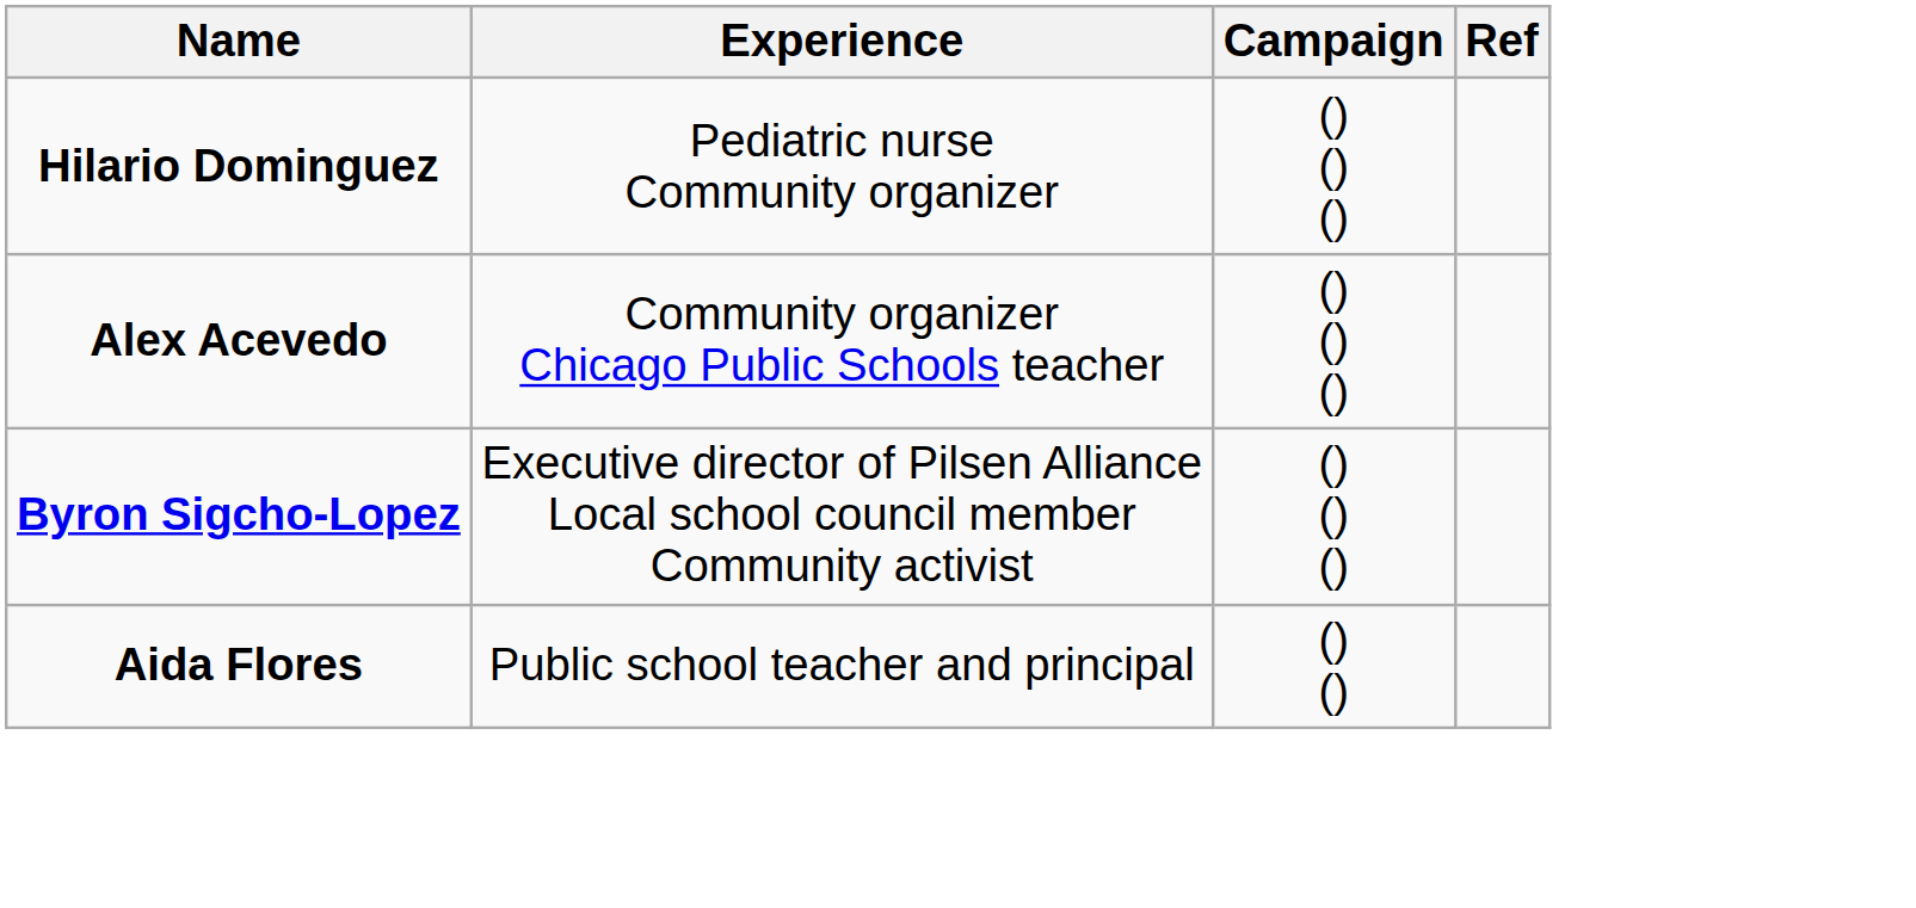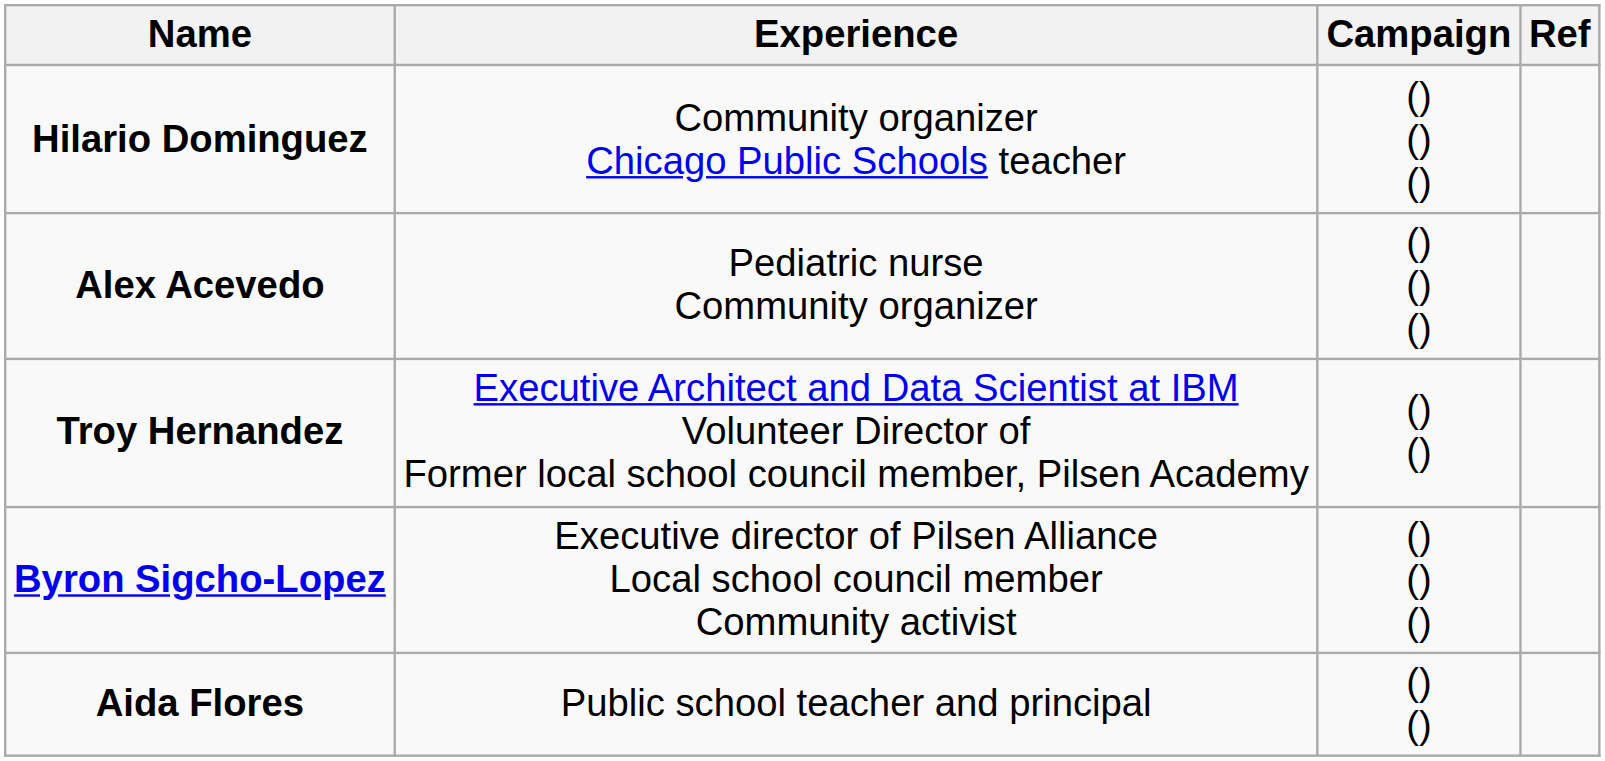 <table class="wikitable" style="text-align:center">
 <tr>
 <th>Name</th>
 <th>Experience</th>
 <th>Campaign</th>
 <th>Ref</th>
 </tr>
 <tr>
 <td><strong>Hilario Dominguez</strong></td>
+<td>Community organizer<br><a href='#'>Chicago Public Schools</a> teacher</td>
+<td>()<br>()<br>()</td>
+<td></td>
+</tr>
+<tr>
+<td><strong>Alex Acevedo</strong></td>
 <td>Pediatric nurse<br>Community organizer</td>
 <td>()<br>()<br>()</td>
 <td></td>
 </tr>
 <tr>
-<td><strong>Alex Acevedo</strong></td>
-<td>Community organizer<br><a href='#'>Chicago Public Schools</a> teacher</td>
-<td>()<br>()<br>()</td>
+<td><strong>Troy Hernandez</strong></td>
+<td><a href='#'>Executive Architect and Data Scientist at IBM</a><br>Volunteer Director of <br>Former local school council member, Pilsen Academy</td>
+<td>()<br>()</td>
 <td></td>
 </tr>
 <tr>
 <td><strong><a href='#'>Byron Sigcho-Lopez</a></strong></td>
 <td>Executive director of Pilsen Alliance<br>Local school council member<br>Community activist</td>
 <td>()<br>()<br>()</td>
 <td></td>
 </tr>
 <tr>
 <td><strong>Aida Flores</strong></td>
 <td>Public school teacher and principal</td>
 <td>()<br>()</td>
 <td></td>
 </tr>
 </table>
